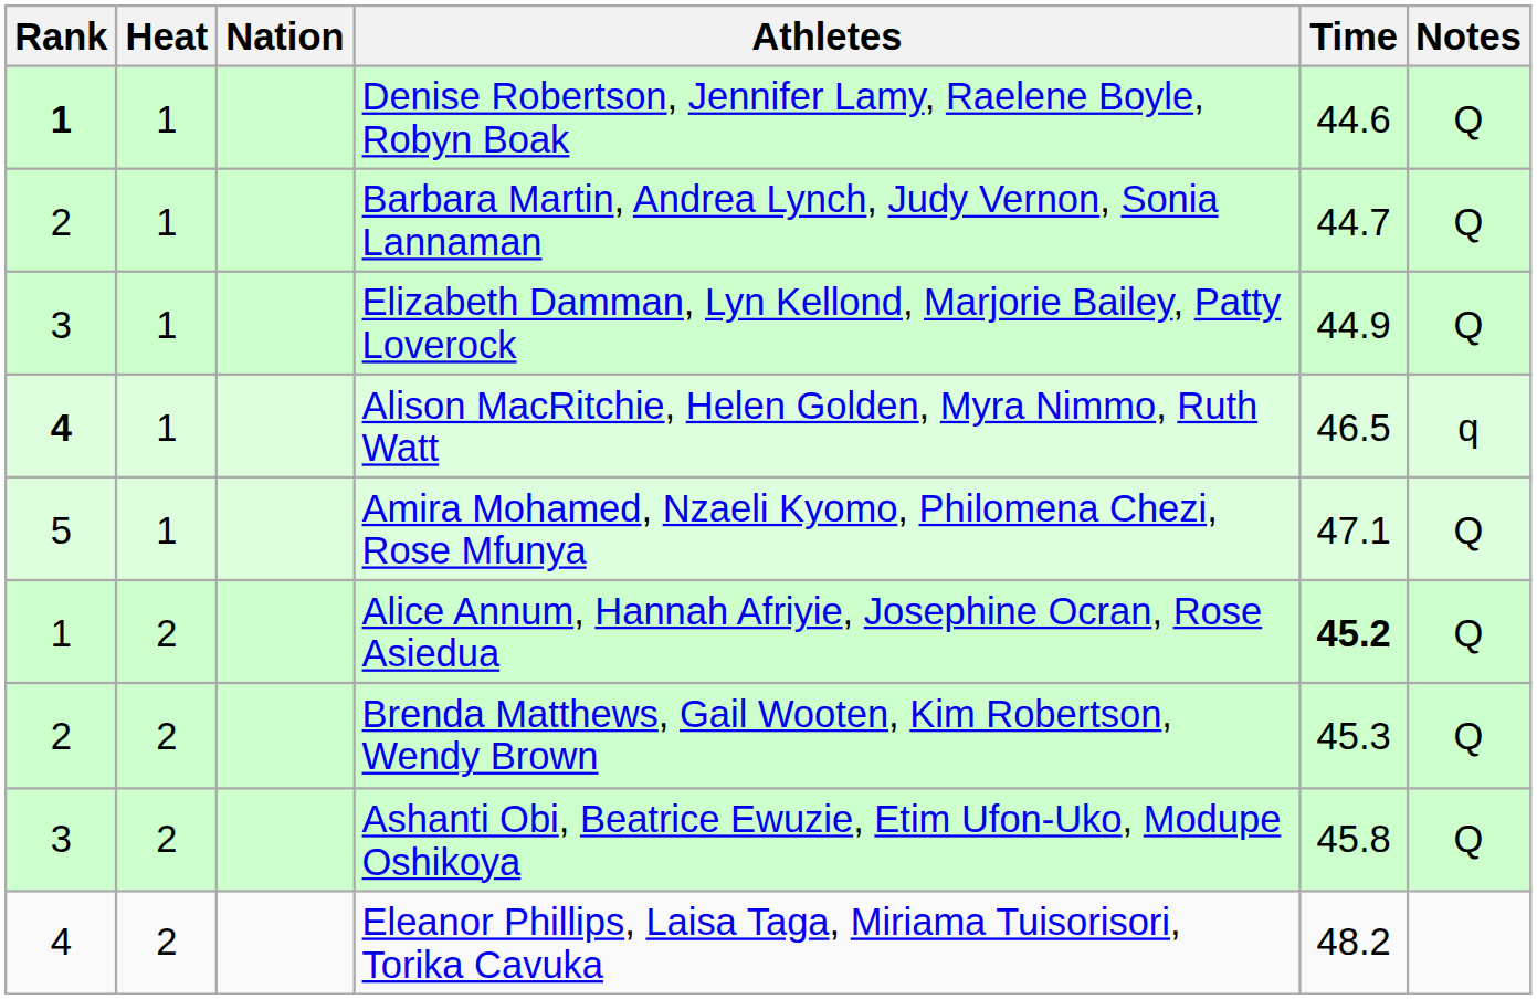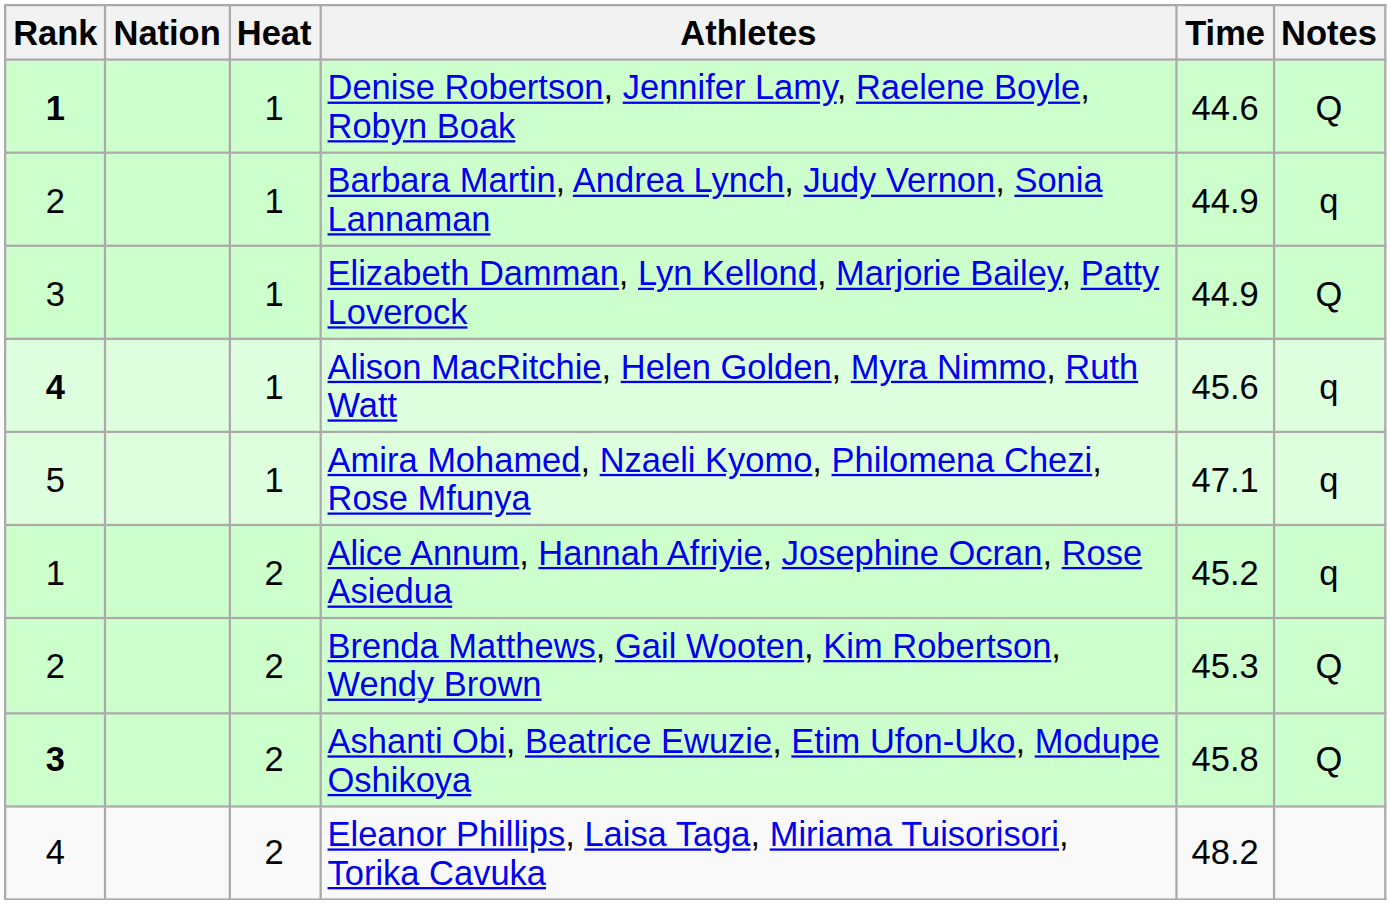 <table class="wikitable sortable" style="text-align:center;font-size:95%">
 <tr>
 <th>Rank</th>
+<th>Nation</th>
 <th>Heat</th>
-<th>Nation</th>
 <th>Athletes</th>
 <th>Time</th>
 <th>Notes</th>
 </tr>
 <tr bgcolor=ccffcc>
 <td><strong>1</strong></td>
+<td align=left></td>
 <td>1</td>
-<td align=left></td>
 <td align=left><a href='#'>Denise Robertson</a>, <a href='#'>Jennifer Lamy</a>, <a href='#'>Raelene Boyle</a>, <a href='#'>Robyn Boak</a></td>
 <td>44.6</td>
 <td>Q</td>
 </tr>
 <tr bgcolor=ccffcc>
 <td>2</td>
+<td align=left></td>
 <td>1</td>
-<td align=left></td>
 <td align=left><a href='#'>Barbara Martin</a>, <a href='#'>Andrea Lynch</a>, <a href='#'>Judy Vernon</a>, <a href='#'>Sonia Lannaman</a></td>
-<td>44.7</td>
-<td>Q</td>
+<td>44.9</td>
+<td>q</td>
 </tr>
 <tr bgcolor=ccffcc>
 <td>3</td>
+<td align=left></td>
 <td>1</td>
-<td align=left></td>
 <td align=left><a href='#'>Elizabeth Damman</a>, <a href='#'>Lyn Kellond</a>, <a href='#'>Marjorie Bailey</a>, <a href='#'>Patty Loverock</a></td>
 <td>44.9</td>
 <td>Q</td>
 </tr>
 <tr bgcolor=ddffdd>
 <td><strong>4</strong></td>
+<td align=left></td>
 <td>1</td>
-<td align=left></td>
 <td align=left><a href='#'>Alison MacRitchie</a>, <a href='#'>Helen Golden</a>, <a href='#'>Myra Nimmo</a>, <a href='#'>Ruth Watt</a></td>
-<td>46.5</td>
+<td>45.6</td>
 <td>q</td>
 </tr>
 <tr bgcolor=ddffdd>
 <td>5</td>
+<td align=left></td>
 <td>1</td>
-<td align=left></td>
 <td align=left><a href='#'>Amira Mohamed</a>, <a href='#'>Nzaeli Kyomo</a>, <a href='#'>Philomena Chezi</a>, <a href='#'>Rose Mfunya</a></td>
 <td>47.1</td>
-<td>Q</td>
+<td>q</td>
 </tr>
 <tr bgcolor=ccffcc>
 <td>1</td>
+<td align=left></td>
 <td>2</td>
-<td align=left></td>
 <td align=left><a href='#'>Alice Annum</a>, <a href='#'>Hannah Afriyie</a>, <a href='#'>Josephine Ocran</a>, <a href='#'>Rose Asiedua</a></td>
-<td><strong>45.2</strong></td>
-<td>Q</td>
+<td>45.2</td>
+<td>q</td>
 </tr>
 <tr bgcolor=ccffcc>
 <td>2</td>
+<td align=left></td>
 <td>2</td>
-<td align=left></td>
 <td align=left><a href='#'>Brenda Matthews</a>, <a href='#'>Gail Wooten</a>, <a href='#'>Kim Robertson</a>, <a href='#'>Wendy Brown</a></td>
 <td>45.3</td>
 <td>Q</td>
 </tr>
 <tr bgcolor=ccffcc>
-<td>3</td>
+<td><strong>3</strong></td>
+<td align=left></td>
 <td>2</td>
-<td align=left></td>
 <td align=left><a href='#'>Ashanti Obi</a>, <a href='#'>Beatrice Ewuzie</a>, <a href='#'>Etim Ufon-Uko</a>, <a href='#'>Modupe Oshikoya</a></td>
 <td>45.8</td>
 <td>Q</td>
 </tr>
 <tr>
 <td>4</td>
+<td align=left></td>
 <td>2</td>
-<td align=left></td>
 <td align=left><a href='#'>Eleanor Phillips</a>, <a href='#'>Laisa Taga</a>, <a href='#'>Miriama Tuisorisori</a>, <a href='#'>Torika Cavuka</a></td>
 <td>48.2</td>
 <td></td>
 </tr>
 </table>
